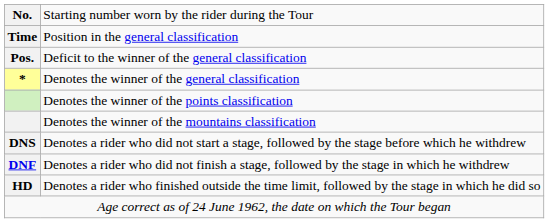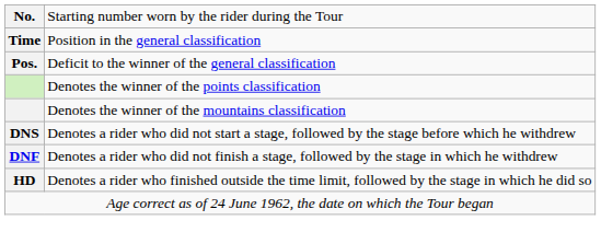 <table class="wikitable">
 <tr>
 <th scope="row" style="text-align:center;">No.</th>
 <td>Starting number worn by the rider during the Tour</td>
 </tr>
 <tr>
 <th scope="row" style="text-align:center;">Time</th>
 <td>Position in the <a href='#'>general classification</a></td>
 </tr>
 <tr>
 <th scope="row" style="text-align:center;">Pos.</th>
 <td>Deficit to the winner of the <a href='#'>general classification</a></td>
-</tr>
-<tr>
-<th scope="row" style="text-align:center;background:#ff9;">*</th>
-<td>Denotes the winner of the <a href='#'>general classification</a></td>
 </tr>
 <tr>
 <th scope="row" style="text-align:center;background:#D0F0C0;"></th>
 <td>Denotes the winner of the <a href='#'>points classification</a></td>
 </tr>
 <tr>
 <th scope="row"></th>
 <td>Denotes the winner of the <a href='#'>mountains classification</a></td>
 </tr>
 <tr>
 <th scope="row" style="text-align:center;">DNS</th>
 <td>Denotes a rider who did not start a stage, followed by the stage before which he withdrew</td>
 </tr>
 <tr>
 <th scope="row" style="text-align:center;"><a href='#'>DNF</a></th>
 <td>Denotes a rider who did not finish a stage, followed by the stage in which he withdrew</td>
 </tr>
 <tr>
 <th scope="row" style="text-align:center;">HD</th>
 <td>Denotes a rider who finished outside the time limit, followed by the stage in which he did so</td>
 </tr>
 <tr>
 <td style="text-align:center;" colspan="2"><em>Age correct as of 24 June 1962, the date on which the Tour began</em></td>
 </tr>
 </table>
